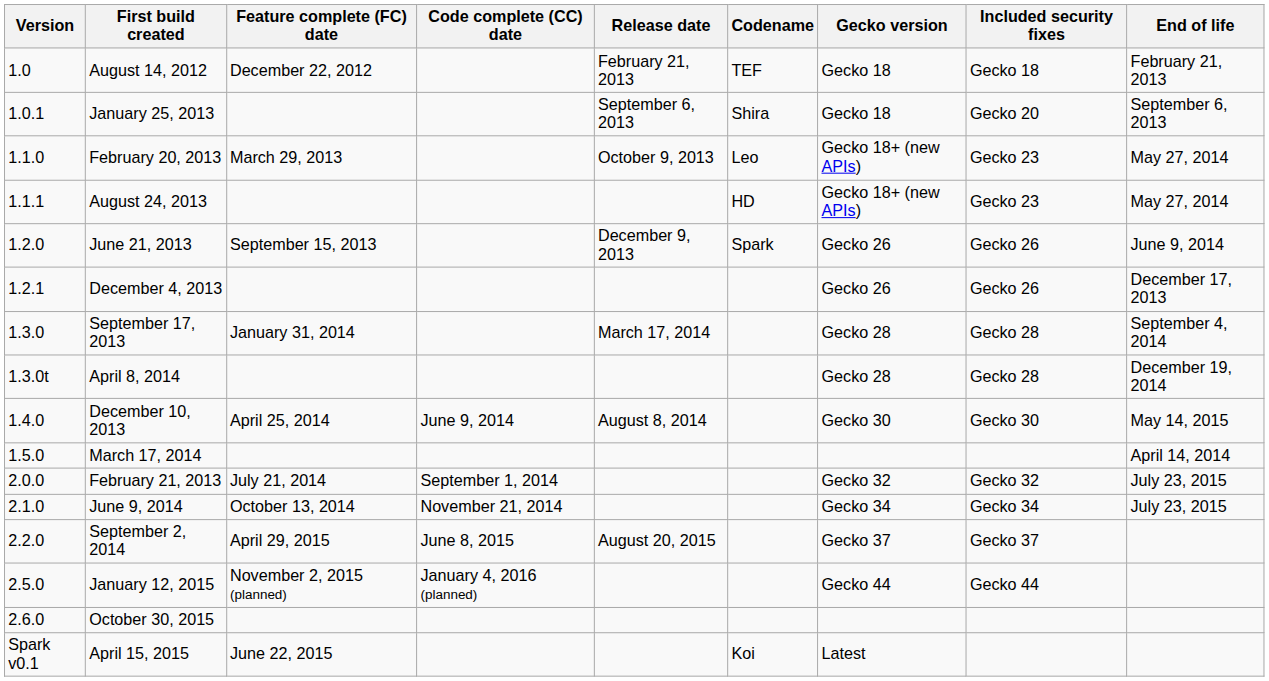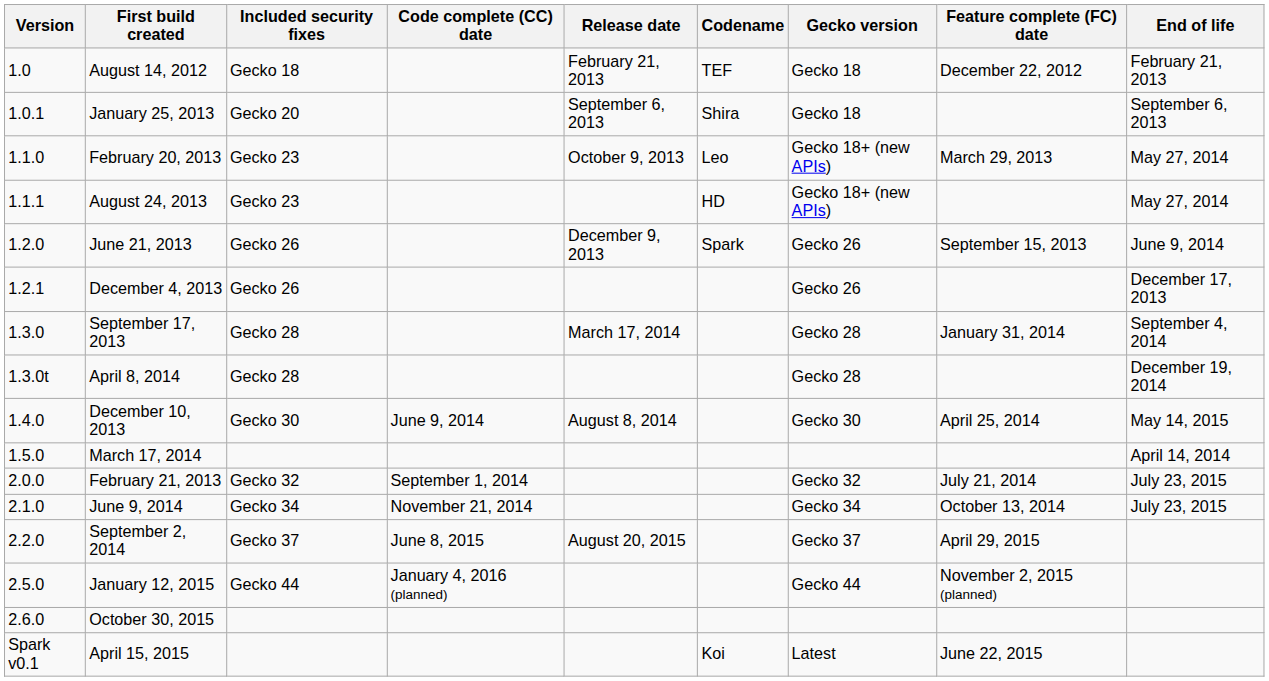 <table class="wikitable">
 <tr>
 <th>Version</th>
 <th>First build created</th>
-<th>Feature complete (FC) date</th>
+<th>Included security fixes</th>
 <th>Code complete (CC) date</th>
 <th>Release date</th>
 <th>Codename</th>
 <th>Gecko version</th>
-<th>Included security fixes</th>
+<th>Feature complete (FC) date</th>
 <th>End of life</th>
 </tr>
 <tr>
 <td>1.0</td>
 <td>August 14, 2012</td>
-<td>December 22, 2012</td>
+<td>Gecko 18</td>
 <td></td>
 <td>February 21, 2013</td>
 <td>TEF</td>
 <td>Gecko 18</td>
-<td>Gecko 18</td>
+<td>December 22, 2012</td>
 <td>February 21, 2013</td>
 </tr>
 <tr>
 <td>1.0.1</td>
 <td>January 25, 2013</td>
-<td></td>
+<td>Gecko 20</td>
 <td></td>
 <td>September 6, 2013</td>
 <td>Shira</td>
 <td>Gecko 18</td>
-<td>Gecko 20</td>
+<td></td>
 <td>September 6, 2013</td>
 </tr>
 <tr>
 <td>1.1.0</td>
 <td>February 20, 2013</td>
-<td>March 29, 2013</td>
+<td>Gecko 23</td>
 <td></td>
 <td>October 9, 2013</td>
 <td>Leo</td>
 <td>Gecko 18+ (new <a href='#'>APIs</a>)</td>
-<td>Gecko 23</td>
+<td>March 29, 2013</td>
 <td>May 27, 2014</td>
 </tr>
 <tr>
 <td>1.1.1</td>
 <td>August 24, 2013</td>
-<td></td>
+<td>Gecko 23</td>
 <td></td>
 <td></td>
 <td>HD</td>
 <td>Gecko 18+ (new <a href='#'>APIs</a>)</td>
-<td>Gecko 23</td>
+<td></td>
 <td>May 27, 2014</td>
 </tr>
 <tr>
 <td>1.2.0</td>
 <td>June 21, 2013</td>
-<td>September 15, 2013</td>
+<td>Gecko 26</td>
 <td></td>
 <td>December 9, 2013</td>
 <td>Spark</td>
 <td>Gecko 26</td>
-<td>Gecko 26</td>
+<td>September 15, 2013</td>
 <td>June 9, 2014</td>
 </tr>
 <tr>
 <td>1.2.1</td>
 <td>December 4, 2013</td>
-<td></td>
+<td>Gecko 26</td>
 <td></td>
 <td></td>
 <td></td>
 <td>Gecko 26</td>
-<td>Gecko 26</td>
+<td></td>
 <td>December 17, 2013</td>
 </tr>
 <tr>
 <td>1.3.0</td>
 <td>September 17, 2013</td>
-<td>January 31, 2014</td>
+<td>Gecko 28</td>
 <td></td>
 <td>March 17, 2014</td>
 <td></td>
 <td>Gecko 28</td>
-<td>Gecko 28</td>
+<td>January 31, 2014</td>
 <td>September 4, 2014</td>
 </tr>
 <tr>
 <td>1.3.0t</td>
 <td>April 8, 2014</td>
-<td></td>
+<td>Gecko 28</td>
 <td></td>
 <td></td>
 <td></td>
 <td>Gecko 28</td>
-<td>Gecko 28</td>
+<td></td>
 <td>December 19, 2014</td>
 </tr>
 <tr>
 <td>1.4.0</td>
 <td>December 10, 2013</td>
-<td>April 25, 2014</td>
+<td>Gecko 30</td>
 <td>June 9, 2014</td>
 <td>August 8, 2014</td>
 <td></td>
 <td>Gecko 30</td>
-<td>Gecko 30</td>
+<td>April 25, 2014</td>
 <td>May 14, 2015</td>
 </tr>
 <tr>
 <td>1.5.0</td>
 <td>March 17, 2014</td>
 <td></td>
 <td></td>
 <td></td>
 <td></td>
 <td></td>
 <td></td>
 <td>April 14, 2014</td>
 </tr>
 <tr>
 <td>2.0.0</td>
 <td>February 21, 2013</td>
-<td>July 21, 2014</td>
+<td>Gecko 32</td>
 <td>September 1, 2014</td>
 <td></td>
 <td></td>
 <td>Gecko 32</td>
-<td>Gecko 32</td>
+<td>July 21, 2014</td>
 <td>July 23, 2015</td>
 </tr>
 <tr>
 <td>2.1.0</td>
 <td>June 9, 2014</td>
-<td>October 13, 2014</td>
+<td>Gecko 34</td>
 <td>November 21, 2014</td>
 <td></td>
 <td></td>
 <td>Gecko 34</td>
-<td>Gecko 34</td>
+<td>October 13, 2014</td>
 <td>July 23, 2015</td>
 </tr>
 <tr>
 <td>2.2.0</td>
 <td>September 2, 2014</td>
-<td>April 29, 2015</td>
+<td>Gecko 37</td>
 <td>June 8, 2015</td>
 <td>August 20, 2015</td>
 <td></td>
 <td>Gecko 37</td>
-<td>Gecko 37</td>
+<td>April 29, 2015</td>
 <td></td>
 </tr>
 <tr>
 <td>2.5.0</td>
 <td>January 12, 2015</td>
-<td>November 2, 2015 <small>(planned)</small></td>
+<td>Gecko 44</td>
 <td>January 4, 2016 <small>(planned)</small></td>
 <td></td>
 <td></td>
 <td>Gecko 44</td>
-<td>Gecko 44</td>
+<td>November 2, 2015 <small>(planned)</small></td>
 <td></td>
 </tr>
 <tr>
 <td>2.6.0</td>
 <td>October 30, 2015</td>
 <td></td>
 <td></td>
 <td></td>
 <td></td>
 <td></td>
 <td></td>
 <td></td>
 </tr>
 <tr>
 <td>Spark v0.1</td>
 <td>April 15, 2015</td>
-<td>June 22, 2015</td>
+<td></td>
 <td></td>
 <td></td>
 <td>Koi</td>
 <td>Latest</td>
-<td></td>
+<td>June 22, 2015</td>
 <td></td>
 </tr>
 </table>
